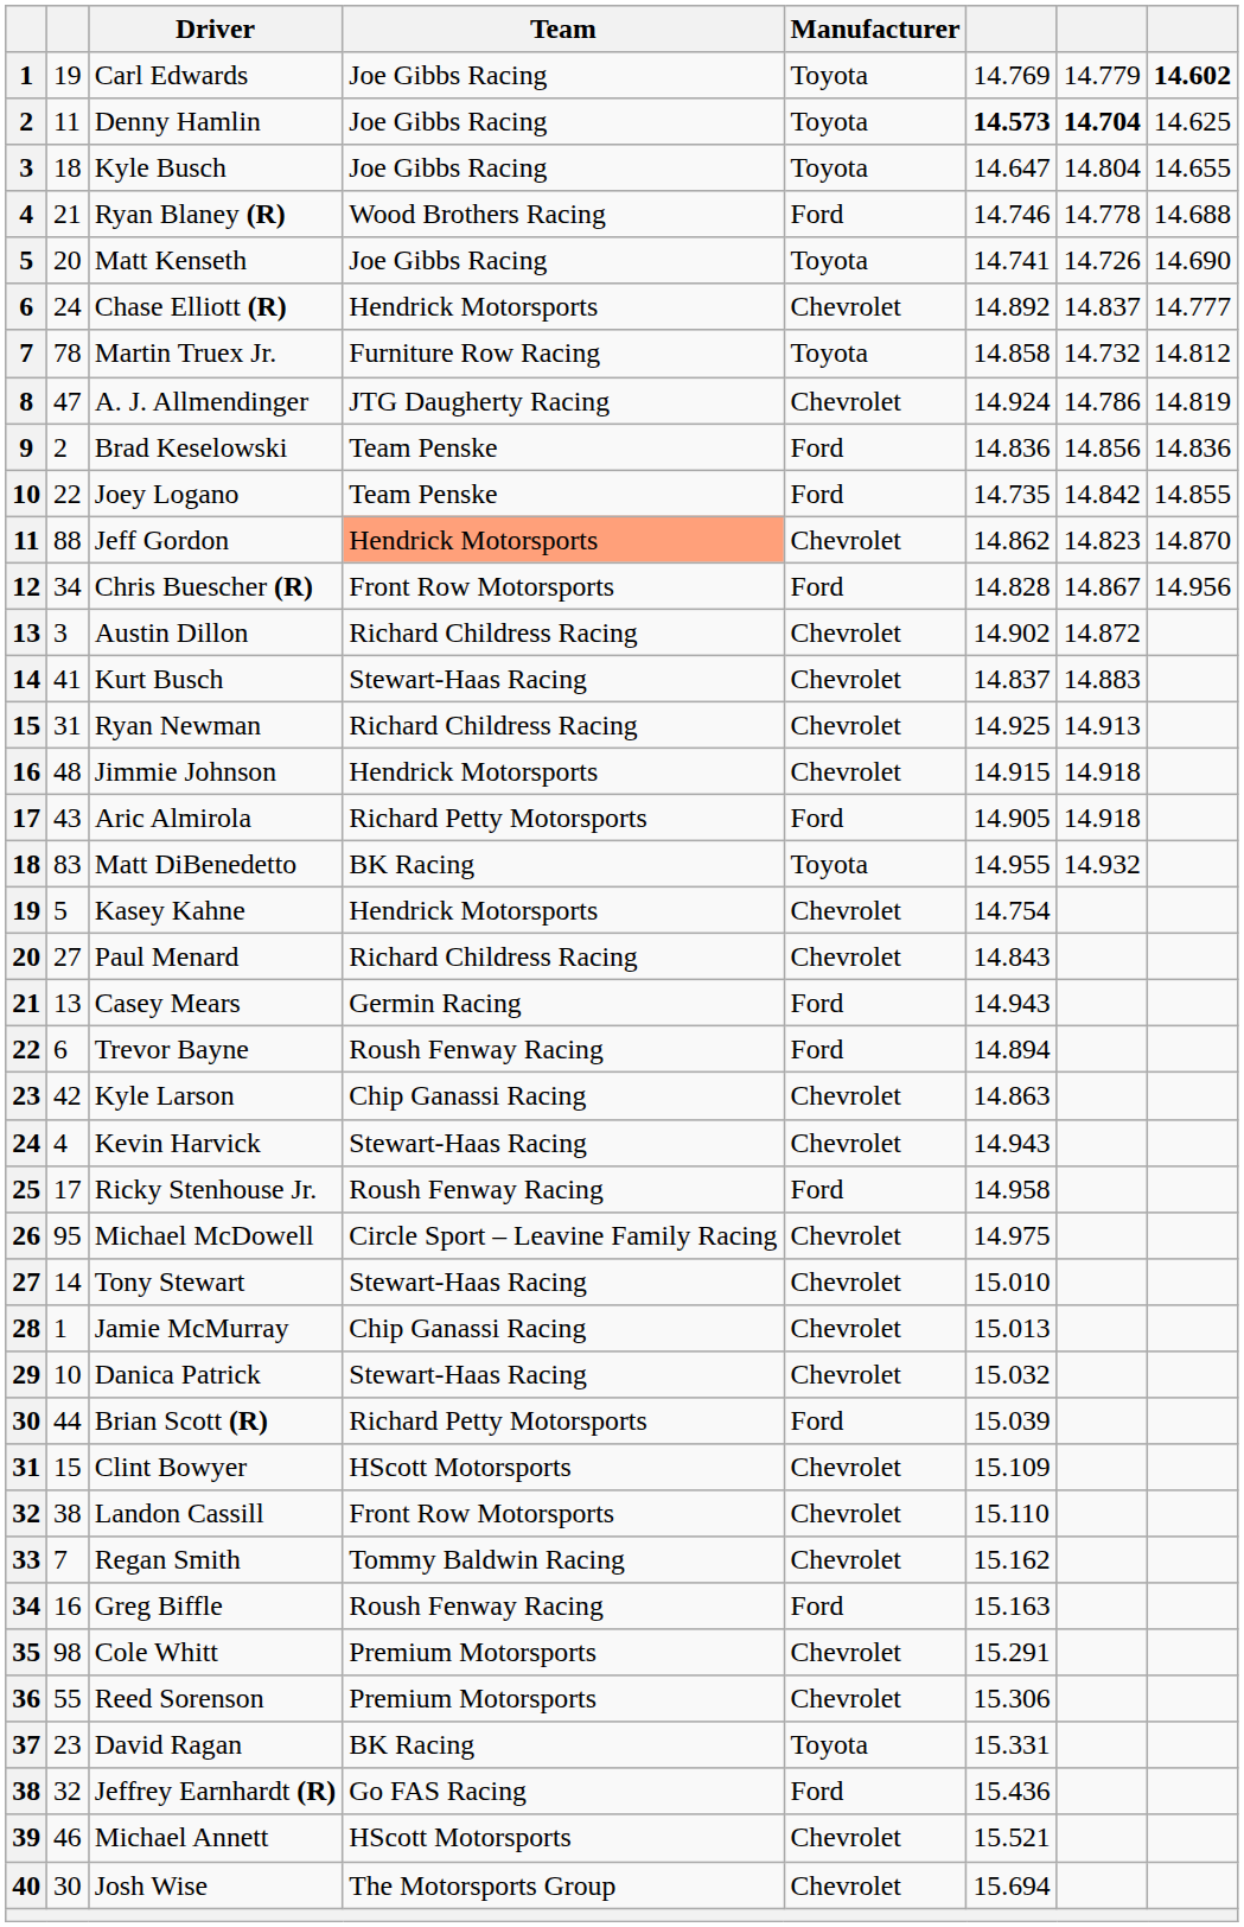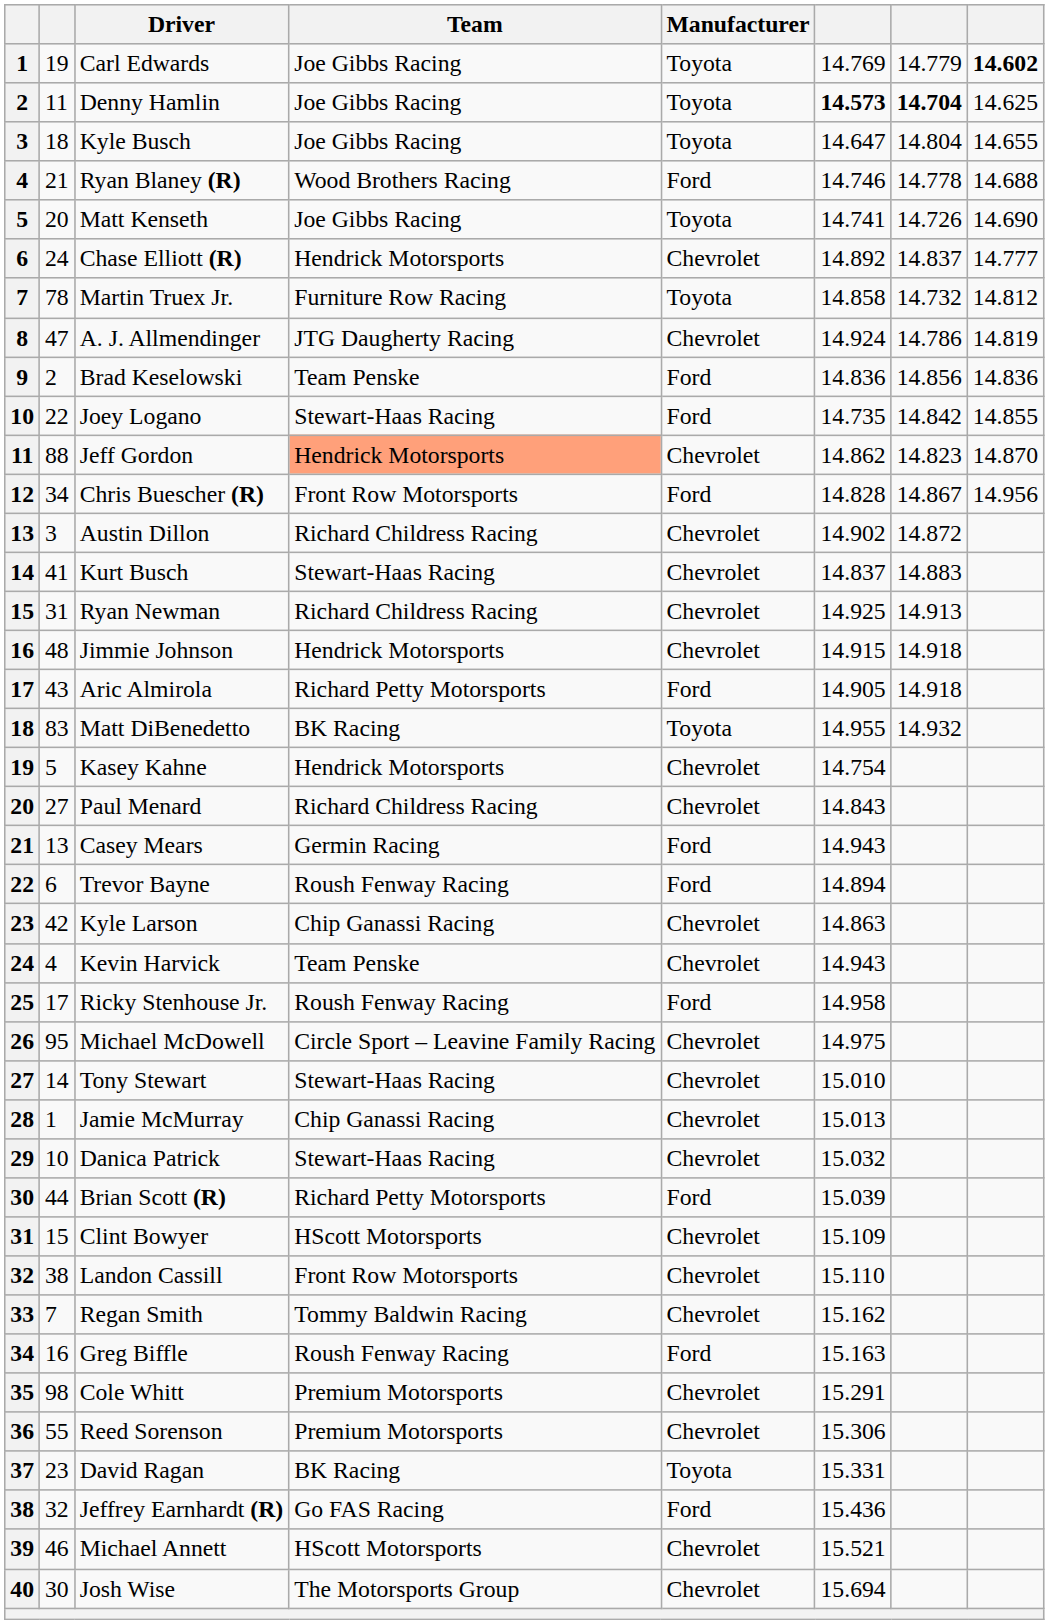 <table class="wikitable" style="font-size:95%">
 <tr>
 <th scope="col"></th>
 <th scope="col"></th>
 <th scope="col">Driver</th>
 <th scope="col">Team</th>
 <th scope="col">Manufacturer</th>
 <th scope="col"></th>
 <th scope="col"></th>
 <th scope="col"></th>
 </tr>
 <tr>
 <th scope="row">1</th>
 <td>19</td>
 <td>Carl Edwards</td>
 <td>Joe Gibbs Racing</td>
 <td>Toyota</td>
 <td>14.769</td>
 <td>14.779</td>
 <td><strong>14.602</strong></td>
 </tr>
 <tr>
 <th scope="row">2</th>
 <td>11</td>
 <td>Denny Hamlin</td>
 <td>Joe Gibbs Racing</td>
 <td>Toyota</td>
 <td><strong>14.573</strong></td>
 <td><strong>14.704</strong></td>
 <td>14.625</td>
 </tr>
 <tr>
 <th scope="row">3</th>
 <td>18</td>
 <td>Kyle Busch</td>
 <td>Joe Gibbs Racing</td>
 <td>Toyota</td>
 <td>14.647</td>
 <td>14.804</td>
 <td>14.655</td>
 </tr>
 <tr>
 <th scope="row">4</th>
 <td>21</td>
 <td>Ryan Blaney <strong>(R)</strong></td>
 <td>Wood Brothers Racing</td>
 <td>Ford</td>
 <td>14.746</td>
 <td>14.778</td>
 <td>14.688</td>
 </tr>
 <tr>
 <th scope="row">5</th>
 <td>20</td>
 <td>Matt Kenseth</td>
 <td>Joe Gibbs Racing</td>
 <td>Toyota</td>
 <td>14.741</td>
 <td>14.726</td>
 <td>14.690</td>
 </tr>
 <tr>
 <th scope="row">6</th>
 <td>24</td>
 <td>Chase Elliott <strong>(R)</strong></td>
 <td>Hendrick Motorsports</td>
 <td>Chevrolet</td>
 <td>14.892</td>
 <td>14.837</td>
 <td>14.777</td>
 </tr>
 <tr>
 <th scope="row">7</th>
 <td>78</td>
 <td>Martin Truex Jr.</td>
 <td>Furniture Row Racing</td>
 <td>Toyota</td>
 <td>14.858</td>
 <td>14.732</td>
 <td>14.812</td>
 </tr>
 <tr>
 <th scope="row">8</th>
 <td>47</td>
 <td>A. J. Allmendinger</td>
 <td>JTG Daugherty Racing</td>
 <td>Chevrolet</td>
 <td>14.924</td>
 <td>14.786</td>
 <td>14.819</td>
 </tr>
 <tr>
 <th scope="row">9</th>
 <td>2</td>
 <td>Brad Keselowski</td>
 <td>Team Penske</td>
 <td>Ford</td>
 <td>14.836</td>
 <td>14.856</td>
 <td>14.836</td>
 </tr>
 <tr>
 <th scope="row">10</th>
 <td>22</td>
 <td>Joey Logano</td>
-<td>Team Penske</td>
+<td>Stewart-Haas Racing</td>
 <td>Ford</td>
 <td>14.735</td>
 <td>14.842</td>
 <td>14.855</td>
 </tr>
 <tr>
 <th scope="row">11</th>
 <td>88</td>
 <td>Jeff Gordon</td>
 <td style="background: lightsalmon;">Hendrick Motorsports</td>
 <td>Chevrolet</td>
 <td>14.862</td>
 <td>14.823</td>
 <td>14.870</td>
 </tr>
 <tr>
 <th scope="row">12</th>
 <td>34</td>
 <td>Chris Buescher <strong>(R)</strong></td>
 <td>Front Row Motorsports</td>
 <td>Ford</td>
 <td>14.828</td>
 <td>14.867</td>
 <td>14.956</td>
 </tr>
 <tr>
 <th scope="row">13</th>
 <td>3</td>
 <td>Austin Dillon</td>
 <td>Richard Childress Racing</td>
 <td>Chevrolet</td>
 <td>14.902</td>
 <td>14.872</td>
 <td></td>
 </tr>
 <tr>
 <th scope="row">14</th>
 <td>41</td>
 <td>Kurt Busch</td>
 <td>Stewart-Haas Racing</td>
 <td>Chevrolet</td>
 <td>14.837</td>
 <td>14.883</td>
 <td></td>
 </tr>
 <tr>
 <th scope="row">15</th>
 <td>31</td>
 <td>Ryan Newman</td>
 <td>Richard Childress Racing</td>
 <td>Chevrolet</td>
 <td>14.925</td>
 <td>14.913</td>
 <td></td>
 </tr>
 <tr>
 <th scope="row">16</th>
 <td>48</td>
 <td>Jimmie Johnson</td>
 <td>Hendrick Motorsports</td>
 <td>Chevrolet</td>
 <td>14.915</td>
 <td>14.918</td>
 <td></td>
 </tr>
 <tr>
 <th scope="row">17</th>
 <td>43</td>
 <td>Aric Almirola</td>
 <td>Richard Petty Motorsports</td>
 <td>Ford</td>
 <td>14.905</td>
 <td>14.918</td>
 <td></td>
 </tr>
 <tr>
 <th scope="row">18</th>
 <td>83</td>
 <td>Matt DiBenedetto</td>
 <td>BK Racing</td>
 <td>Toyota</td>
 <td>14.955</td>
 <td>14.932</td>
 <td></td>
 </tr>
 <tr>
 <th scope="row">19</th>
 <td>5</td>
 <td>Kasey Kahne</td>
 <td>Hendrick Motorsports</td>
 <td>Chevrolet</td>
 <td>14.754</td>
 <td></td>
 <td></td>
 </tr>
 <tr>
 <th scope="row">20</th>
 <td>27</td>
 <td>Paul Menard</td>
 <td>Richard Childress Racing</td>
 <td>Chevrolet</td>
 <td>14.843</td>
 <td></td>
 <td></td>
 </tr>
 <tr>
 <th scope="row">21</th>
 <td>13</td>
 <td>Casey Mears</td>
 <td>Germin Racing</td>
 <td>Ford</td>
 <td>14.943</td>
 <td></td>
 <td></td>
 </tr>
 <tr>
 <th scope="row">22</th>
 <td>6</td>
 <td>Trevor Bayne</td>
 <td>Roush Fenway Racing</td>
 <td>Ford</td>
 <td>14.894</td>
 <td></td>
 <td></td>
 </tr>
 <tr>
 <th scope="row">23</th>
 <td>42</td>
 <td>Kyle Larson</td>
 <td>Chip Ganassi Racing</td>
 <td>Chevrolet</td>
 <td>14.863</td>
 <td></td>
 <td></td>
 </tr>
 <tr>
 <th scope="row">24</th>
 <td>4</td>
 <td>Kevin Harvick</td>
-<td>Stewart-Haas Racing</td>
+<td>Team Penske</td>
 <td>Chevrolet</td>
 <td>14.943</td>
 <td></td>
 <td></td>
 </tr>
 <tr>
 <th scope="row">25</th>
 <td>17</td>
 <td>Ricky Stenhouse Jr.</td>
 <td>Roush Fenway Racing</td>
 <td>Ford</td>
 <td>14.958</td>
 <td></td>
 <td></td>
 </tr>
 <tr>
 <th scope="row">26</th>
 <td>95</td>
 <td>Michael McDowell</td>
 <td>Circle Sport – Leavine Family Racing</td>
 <td>Chevrolet</td>
 <td>14.975</td>
 <td></td>
 <td></td>
 </tr>
 <tr>
 <th scope="row">27</th>
 <td>14</td>
 <td>Tony Stewart</td>
 <td>Stewart-Haas Racing</td>
 <td>Chevrolet</td>
 <td>15.010</td>
 <td></td>
 <td></td>
 </tr>
 <tr>
 <th scope="row">28</th>
 <td>1</td>
 <td>Jamie McMurray</td>
 <td>Chip Ganassi Racing</td>
 <td>Chevrolet</td>
 <td>15.013</td>
 <td></td>
 <td></td>
 </tr>
 <tr>
 <th scope="row">29</th>
 <td>10</td>
 <td>Danica Patrick</td>
 <td>Stewart-Haas Racing</td>
 <td>Chevrolet</td>
 <td>15.032</td>
 <td></td>
 <td></td>
 </tr>
 <tr>
 <th scope="row">30</th>
 <td>44</td>
 <td>Brian Scott <strong>(R)</strong></td>
 <td>Richard Petty Motorsports</td>
 <td>Ford</td>
 <td>15.039</td>
 <td></td>
 <td></td>
 </tr>
 <tr>
 <th scope="row">31</th>
 <td>15</td>
 <td>Clint Bowyer</td>
 <td>HScott Motorsports</td>
 <td>Chevrolet</td>
 <td>15.109</td>
 <td></td>
 <td></td>
 </tr>
 <tr>
 <th scope="row">32</th>
 <td>38</td>
 <td>Landon Cassill</td>
 <td>Front Row Motorsports</td>
 <td>Chevrolet</td>
 <td>15.110</td>
 <td></td>
 <td></td>
 </tr>
 <tr>
 <th scope="row">33</th>
 <td>7</td>
 <td>Regan Smith</td>
 <td>Tommy Baldwin Racing</td>
 <td>Chevrolet</td>
 <td>15.162</td>
 <td></td>
 <td></td>
 </tr>
 <tr>
 <th scope="row">34</th>
 <td>16</td>
 <td>Greg Biffle</td>
 <td>Roush Fenway Racing</td>
 <td>Ford</td>
 <td>15.163</td>
 <td></td>
 <td></td>
 </tr>
 <tr>
 <th scope="row">35</th>
 <td>98</td>
 <td>Cole Whitt</td>
 <td>Premium Motorsports</td>
 <td>Chevrolet</td>
 <td>15.291</td>
 <td></td>
 <td></td>
 </tr>
 <tr>
 <th scope="row">36</th>
 <td>55</td>
 <td>Reed Sorenson</td>
 <td>Premium Motorsports</td>
 <td>Chevrolet</td>
 <td>15.306</td>
 <td></td>
 <td></td>
 </tr>
 <tr>
 <th scope="row">37</th>
 <td>23</td>
 <td>David Ragan</td>
 <td>BK Racing</td>
 <td>Toyota</td>
 <td>15.331</td>
 <td></td>
 <td></td>
 </tr>
 <tr>
 <th scope="row">38</th>
 <td>32</td>
 <td>Jeffrey Earnhardt <strong>(R)</strong></td>
 <td>Go FAS Racing</td>
 <td>Ford</td>
 <td>15.436</td>
 <td></td>
 <td></td>
 </tr>
 <tr>
 <th scope="row">39</th>
 <td>46</td>
 <td>Michael Annett</td>
 <td>HScott Motorsports</td>
 <td>Chevrolet</td>
 <td>15.521</td>
 <td></td>
 <td></td>
 </tr>
 <tr>
 <th scope="row">40</th>
 <td>30</td>
 <td>Josh Wise</td>
 <td>The Motorsports Group</td>
 <td>Chevrolet</td>
 <td>15.694</td>
 <td></td>
 <td></td>
 </tr>
 <tr class="sortbottom">
 <th colspan="8"></th>
 </tr>
 </table>
